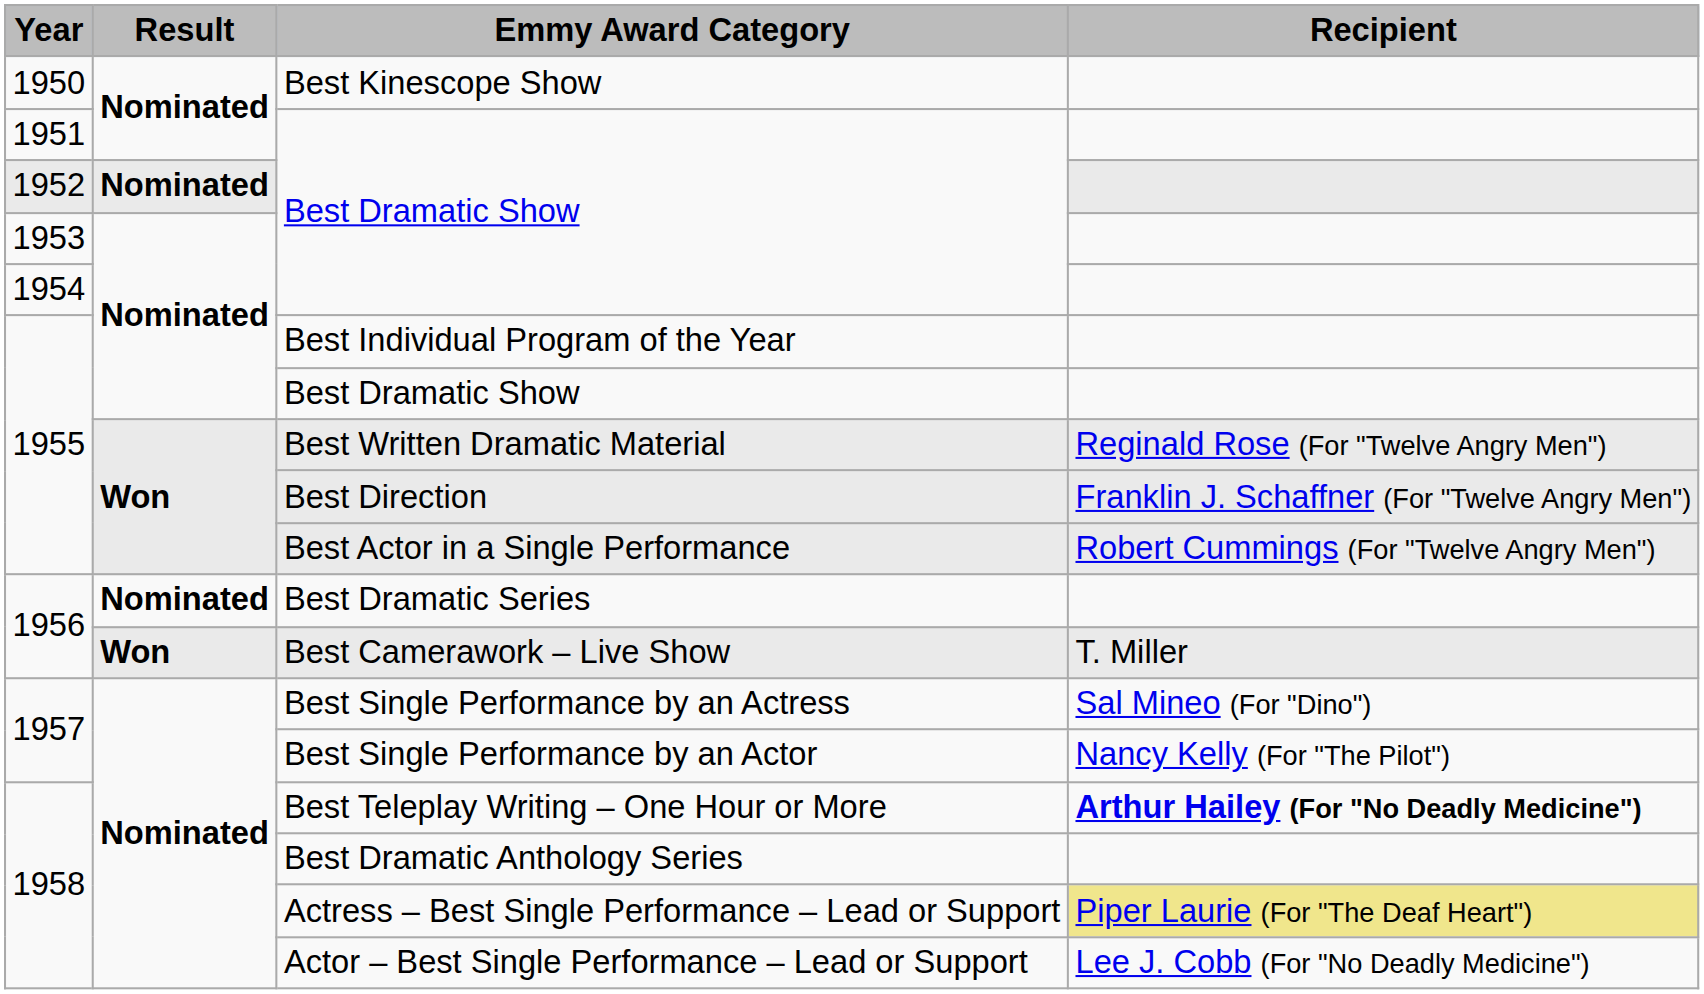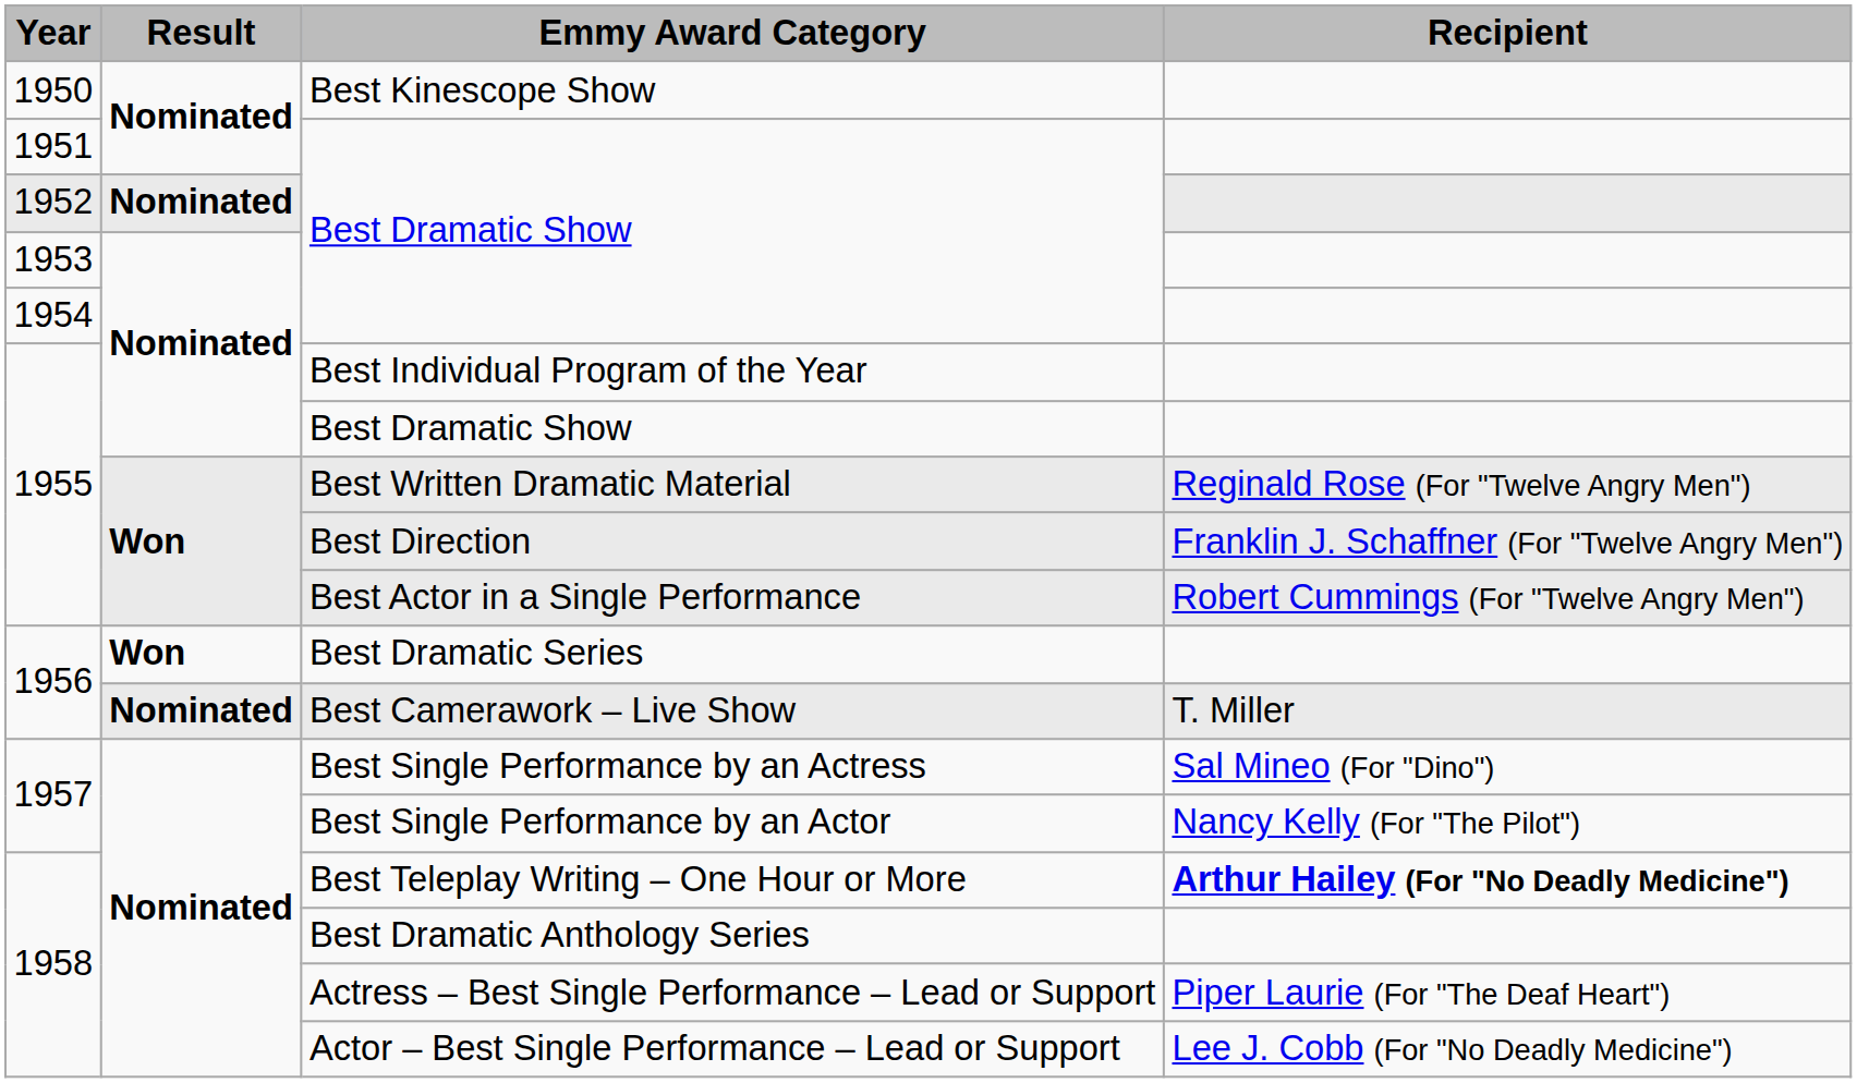 <table class="wikitable">
 <tr style="background:#b0c4de; text-align:center;">
 <th style="background:#bcbcbc;">Year</th>
 <th style="background:#bcbcbc;">Result</th>
 <th style="background:#bcbcbc;">Emmy Award Category</th>
 <th style="background:#bcbcbc;">Recipient</th>
 </tr>
 <tr>
 <td>1950</td>
 <td rowspan=2><strong>Nominated</strong></td>
 <td>Best Kinescope Show</td>
 <td></td>
 </tr>
 <tr>
 <td>1951</td>
 <td rowspan=4><a href='#'>Best Dramatic Show</a></td>
 <td></td>
 </tr>
 <tr style="background:#eaeaea;"|>
 <td>1952</td>
 <td><strong>Nominated</strong></td>
 <td></td>
 </tr>
 <tr>
 <td>1953</td>
 <td rowspan=4><strong>Nominated</strong></td>
 <td></td>
 </tr>
 <tr>
 <td>1954</td>
 <td></td>
 </tr>
 <tr>
 <td rowspan=5>1955</td>
 <td>Best Individual Program of the Year</td>
 <td></td>
 </tr>
 <tr>
 <td>Best Dramatic Show</td>
 <td></td>
 </tr>
 <tr style="background:#eaeaea;"|>
 <td rowspan=3><strong>Won</strong></td>
 <td>Best Written Dramatic Material</td>
 <td><a href='#'>Reginald Rose</a> <small>(For "Twelve Angry Men")</small></td>
 </tr>
 <tr style="background:#eaeaea;"|>
 <td>Best Direction</td>
 <td><a href='#'>Franklin J. Schaffner</a> <small>(For "Twelve Angry Men")</small></td>
 </tr>
 <tr style="background:#eaeaea;"|>
 <td>Best Actor in a Single Performance</td>
 <td><a href='#'>Robert Cummings</a> <small>(For "Twelve Angry Men")</small></td>
 </tr>
 <tr>
 <td rowspan=2>1956</td>
-<td><strong>Nominated</strong></td>
+<td><strong>Won</strong></td>
 <td>Best Dramatic Series</td>
 <td></td>
 </tr>
 <tr style="background:#eaeaea;"|>
-<td><strong>Won</strong></td>
+<td><strong>Nominated</strong></td>
 <td>Best Camerawork – Live Show</td>
 <td>T. Miller</td>
 </tr>
 <tr>
 <td rowspan=2>1957</td>
 <td rowspan=6><strong>Nominated</strong></td>
 <td>Best Single Performance by an Actress</td>
 <td><a href='#'>Sal Mineo</a> <small>(For "Dino")</small></td>
 </tr>
 <tr>
 <td>Best Single Performance by an Actor</td>
 <td><a href='#'>Nancy Kelly</a> <small>(For "The Pilot")</small></td>
 </tr>
 <tr>
 <td rowspan=4>1958</td>
 <td>Best Teleplay Writing – One Hour or More</td>
 <td><strong><a href='#'>Arthur Hailey</a> <small>(For "No Deadly Medicine")</small></strong></td>
 </tr>
 <tr>
 <td>Best Dramatic Anthology Series</td>
 <td></td>
 </tr>
 <tr>
 <td>Actress – Best Single Performance – Lead or Support</td>
-<td style="background: khaki;"><a href='#'>Piper Laurie</a> <small>(For "The Deaf Heart")</small></td>
+<td><a href='#'>Piper Laurie</a> <small>(For "The Deaf Heart")</small></td>
 </tr>
 <tr>
 <td>Actor – Best Single Performance – Lead or Support</td>
 <td><a href='#'>Lee J. Cobb</a> <small>(For "No Deadly Medicine")</small></td>
 </tr>
 </table>
